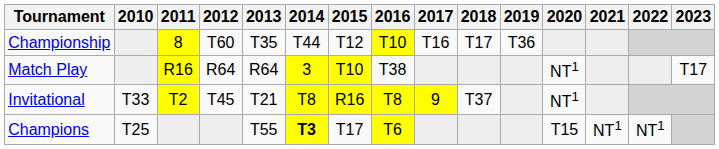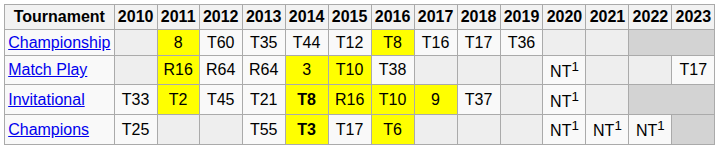 <table class="wikitable" style="text-align:center;">
 <tr>
 <th>Tournament</th>
 <th>2010</th>
 <th>2011</th>
 <th>2012</th>
 <th>2013</th>
 <th>2014</th>
 <th>2015</th>
 <th>2016</th>
 <th>2017</th>
 <th>2018</th>
 <th>2019</th>
 <th>2020</th>
 <th>2021</th>
 <th>2022</th>
 <th>2023</th>
 </tr>
 <tr>
 <td align="left"><a href='#'>Championship</a></td>
 <td style="background:#eeeeee;"></td>
 <td style="background:yellow;">8</td>
 <td>T60</td>
 <td>T35</td>
 <td>T44</td>
 <td>T12</td>
-<td style="background:yellow;">T10</td>
+<td style="background:yellow;">T8</td>
 <td>T16</td>
 <td>T17</td>
 <td>T36</td>
 <td style="background:#eeeeee;"></td>
 <td style="background:#eeeeee;"></td>
 <td colspan=2 style="background:#D3D3D3;"></td>
 </tr>
 <tr>
 <td align="left"><a href='#'>Match Play</a></td>
 <td style="background:#eeeeee;"></td>
 <td style="background:yellow;">R16</td>
 <td>R64</td>
 <td>R64</td>
 <td style="background:yellow;">3</td>
 <td style="background:yellow;">T10</td>
 <td>T38</td>
 <td style="background:#eeeeee;"></td>
 <td style="background:#eeeeee;"></td>
 <td style="background:#eeeeee;"></td>
 <td>NT<sup>1</sup></td>
 <td style="background:#eeeeee;"></td>
 <td style="background:#eeeeee;"></td>
 <td>T17</td>
 </tr>
 <tr>
 <td align="left"><a href='#'>Invitational</a></td>
 <td>T33</td>
 <td style="background:yellow;">T2</td>
 <td>T45</td>
 <td>T21</td>
-<td style="background:yellow;">T8</td>
+<td style="background:yellow;"><strong>T8</strong></td>
 <td style="background:yellow;">R16</td>
-<td style="background:yellow;">T8</td>
+<td style="background:yellow;">T10</td>
 <td style="background:yellow;">9</td>
 <td>T37</td>
 <td style="background:#eeeeee;"></td>
 <td>NT<sup>1</sup></td>
 <td style="background:#eeeeee;"></td>
 <td colspan=2 style="background:#D3D3D3;"></td>
 </tr>
 <tr>
 <td align="left"><a href='#'>Champions</a></td>
 <td>T25</td>
 <td style="background:#eeeeee;"></td>
 <td style="background:#eeeeee;"></td>
 <td>T55</td>
 <td style="background:yellow;"><strong>T3</strong></td>
 <td>T17</td>
 <td style="background:yellow;">T6</td>
 <td style="background:#eeeeee;"></td>
 <td style="background:#eeeeee;"></td>
 <td style="background:#eeeeee;"></td>
-<td>T15</td>
+<td>NT<sup>1</sup></td>
 <td>NT<sup>1</sup></td>
 <td>NT<sup>1</sup></td>
 <td colspan=1 style="background:#D3D3D3;"></td>
 </tr>
 </table>
